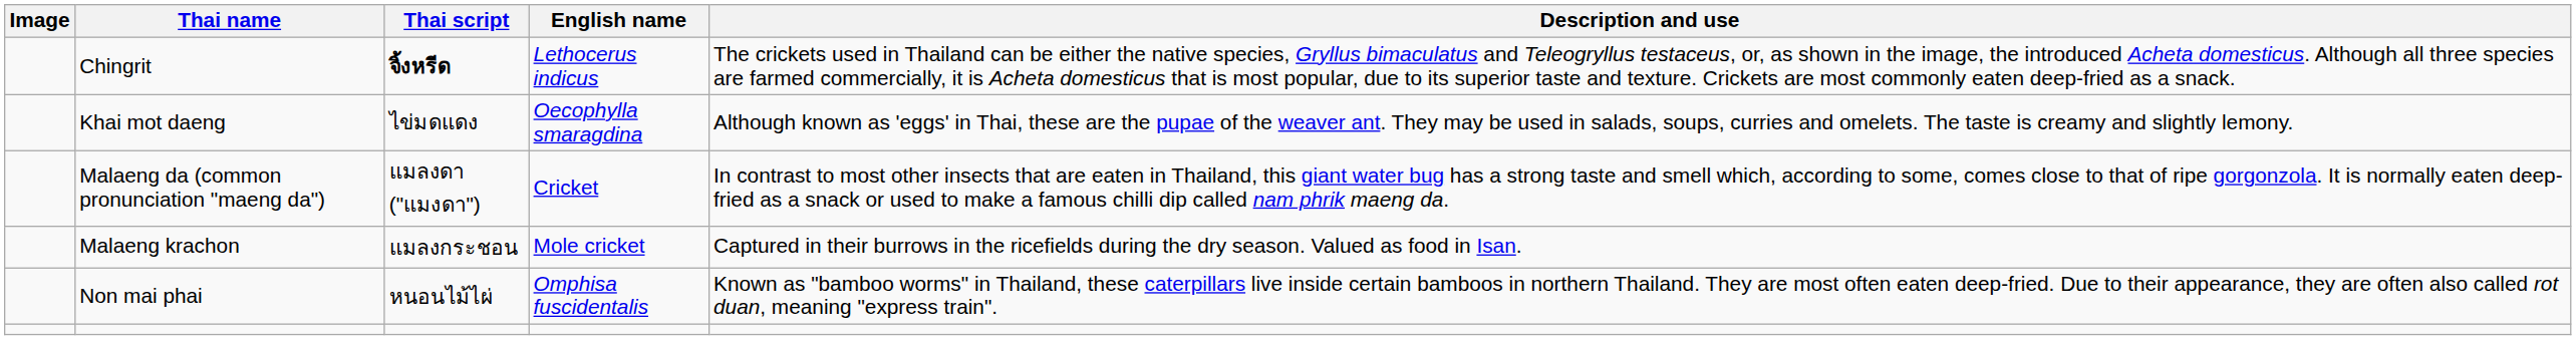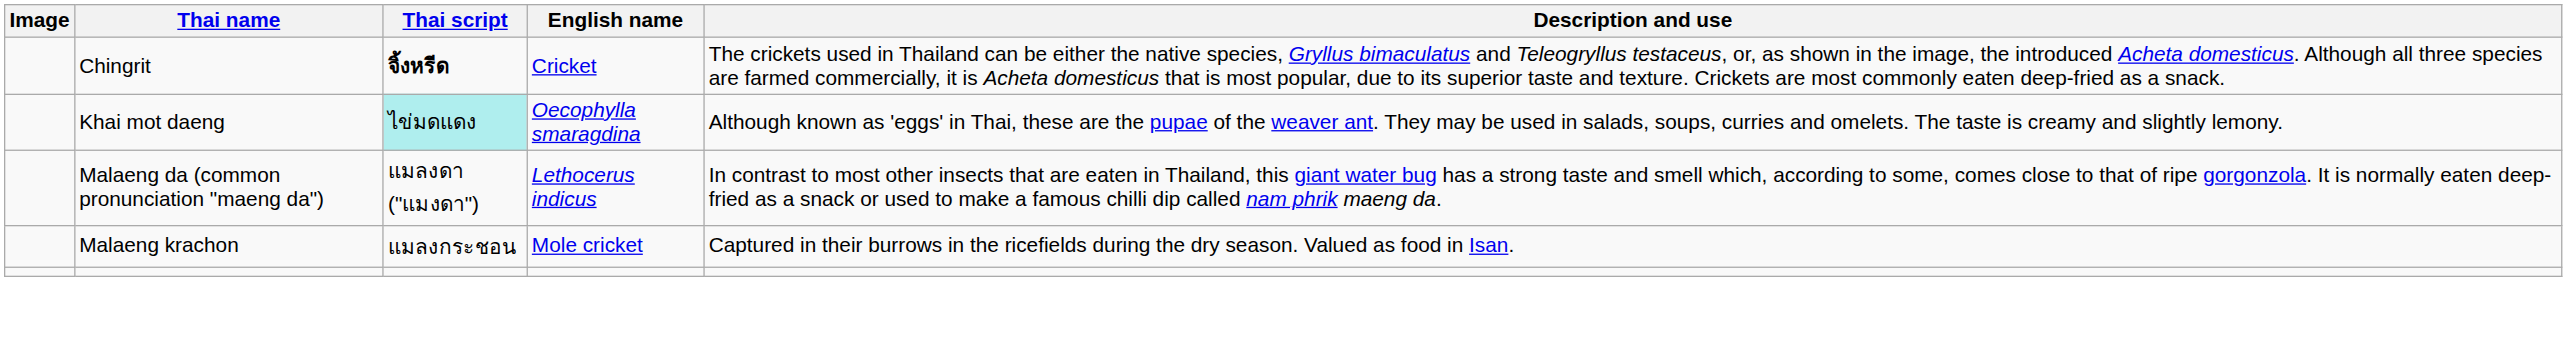 <table class="wikitable sortable">
 <tr>
 <th>Image</th>
 <th><a href='#'>Thai name</a></th>
 <th><a href='#'>Thai script</a></th>
 <th>English name</th>
 <th>Description and use</th>
 </tr>
 <tr>
 <td></td>
 <td>Chingrit</td>
 <td><strong>จิ้งหรีด</strong></td>
-<td><em><a href='#'>Lethocerus indicus</a></em></td>
+<td><a href='#'>Cricket</a></td>
 <td>The crickets used in Thailand can be either the native species, <em><a href='#'>Gryllus bimaculatus</a></em> and <em>Teleogryllus testaceus</em>, or, as shown in the image, the introduced <em><a href='#'>Acheta domesticus</a></em>. Although all three species are farmed commercially, it is <em>Acheta domesticus</em> that is most popular, due to its superior taste and texture. Crickets are most commonly eaten deep-fried as a snack.</td>
 </tr>
 <tr>
 <td></td>
 <td>Khai mot daeng</td>
-<td>ไข่มดแดง</td>
+<td style="background: paleturquoise;">ไข่มดแดง</td>
 <td><a href='#'><em>Oecophylla smaragdina</em></a></td>
 <td>Although known as 'eggs' in Thai, these are the <a href='#'>pupae</a> of the <a href='#'>weaver ant</a>. They may be used in salads, soups, curries and omelets. The taste is creamy and slightly lemony.</td>
 </tr>
 <tr>
 <td></td>
 <td>Malaeng da (common pronunciation "maeng da")</td>
 <td>แมลงดา ("แมงดา")</td>
-<td><a href='#'>Cricket</a></td>
+<td><em><a href='#'>Lethocerus indicus</a></em></td>
 <td>In contrast to most other insects that are eaten in Thailand, this <a href='#'>giant water bug</a> has a strong taste and smell which, according to some, comes close to that of ripe <a href='#'>gorgonzola</a>. It is normally eaten deep-fried as a snack or used to make a famous chilli dip called <em><a href='#'>nam phrik</a> maeng da</em>.</td>
 </tr>
 <tr>
 <td></td>
 <td>Malaeng krachon</td>
 <td>แมลงกระชอน</td>
 <td><a href='#'>Mole cricket</a></td>
 <td>Captured in their burrows in the ricefields during the dry season. Valued as food in <a href='#'>Isan</a>.</td>
 </tr>
 <tr>
 <td></td>
-<td>Non mai phai</td>
-<td>หนอนไม้ไผ่</td>
-<td><em><a href='#'>Omphisa fuscidentalis</a></em></td>
-<td>Known as "bamboo worms" in Thailand, these <a href='#'>caterpillars</a> live inside certain bamboos in northern Thailand. They are most often eaten deep-fried. Due to their appearance, they are often also called <em>rot duan</em>, meaning "express train".</td>
-</tr>
-<tr>
-<td></td>
 <td></td>
 <td></td>
 <td></td>
 <td></td>
 </tr>
 </table>
